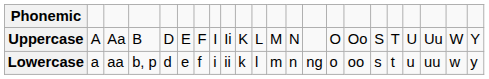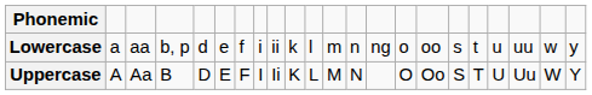 <table class="wikitable">
 <tr>
 <th>Phonemic</th>
 <td></td>
 <td></td>
 <td></td>
 <td></td>
 <td></td>
 <td></td>
 <td></td>
 <td></td>
 <td></td>
 <td></td>
 <td></td>
 <td></td>
 <td></td>
 <td></td>
 <td></td>
 <td></td>
 <td></td>
 <td></td>
 <td></td>
 <td></td>
 <td></td>
 </tr>
 <tr>
+<th>Lowercase</th>
+<td>a</td>
+<td>aa</td>
+<td>b, p</td>
+<td>d</td>
+<td>e</td>
+<td>f</td>
+<td>i</td>
+<td>ii</td>
+<td>k</td>
+<td>l</td>
+<td>m</td>
+<td>n</td>
+<td>ng</td>
+<td>o</td>
+<td>oo</td>
+<td>s</td>
+<td>t</td>
+<td>u</td>
+<td>uu</td>
+<td>w</td>
+<td>y</td>
+</tr>
+<tr>
 <th>Uppercase</th>
 <td>A</td>
 <td>Aa</td>
 <td>B</td>
 <td>D</td>
 <td>E</td>
 <td>F</td>
 <td>I</td>
 <td>Ii</td>
 <td>K</td>
 <td>L</td>
 <td>M</td>
 <td>N</td>
 <td></td>
 <td>O</td>
 <td>Oo</td>
 <td>S</td>
 <td>T</td>
 <td>U</td>
 <td>Uu</td>
 <td>W</td>
 <td>Y</td>
 </tr>
-<tr>
-<th>Lowercase</th>
-<td>a</td>
-<td>aa</td>
-<td>b, p</td>
-<td>d</td>
-<td>e</td>
-<td>f</td>
-<td>i</td>
-<td>ii</td>
-<td>k</td>
-<td>l</td>
-<td>m</td>
-<td>n</td>
-<td>ng</td>
-<td>o</td>
-<td>oo</td>
-<td>s</td>
-<td>t</td>
-<td>u</td>
-<td>uu</td>
-<td>w</td>
-<td>y</td>
-</tr>
 </table>
